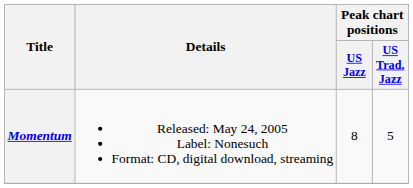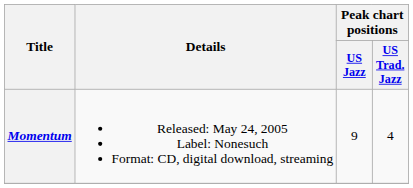 <table class="wikitable plainrowheaders" style="text-align:center;">
 <tr>
 <th scope="col" rowspan="2">Title</th>
 <th scope="col" rowspan="2">Details</th>
 <th scope="col" colspan="4">Peak chart positions</th>
 </tr>
 <tr>
 <th scope="col" style="width:2.5em;font-size:90%;"><a href='#'>US<br>Jazz</a><br></th>
 <th scope="col" style="width:2.5em;font-size:90%;"><a href='#'>US<br>Trad.<br>Jazz</a><br></th>
 </tr>
 <tr>
 <th scope="row"><em><a href='#'>Momentum</a></em></th>
 <td><br><ul><li>Released: May 24, 2005</li><li>Label: Nonesuch</li><li>Format: CD, digital download, streaming</li></ul></td>
-<td>8</td>
-<td>5</td>
+<td>9</td>
+<td>4</td>
 </tr>
 <tr>
 </tr>
 </table>
